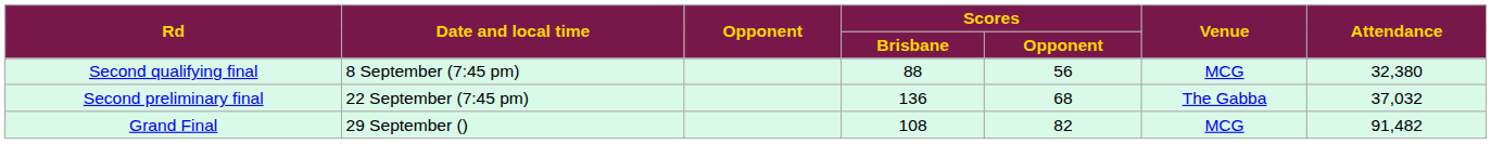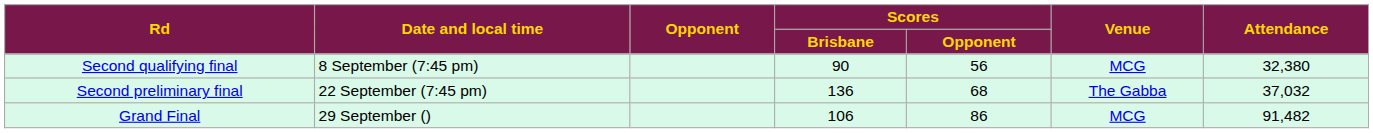 <table class="wikitable" style="font-size:90%; text-align:center; width: 100%; margin-left: auto; margin-right: auto;">
 <tr style="text-align:center; background:#78184A; color:gold; font-weight:bold">
 <td rowspan=2><strong>Rd</strong></td>
 <td rowspan=2><strong>Date and local time</strong></td>
 <td rowspan=2><strong>Opponent</strong></td>
 <td colspan=2><strong>Scores</strong></td>
 <td rowspan=2><strong>Venue</strong></td>
 <td rowspan=2><strong>Attendance</strong></td>
 </tr>
 <tr>
 <th style="background:#78184A; color:gold">Brisbane</th>
 <th style="background:#78184A; color:gold">Opponent</th>
 </tr>
 <tr style="background:#d9f9e9;">
 <td><a href='#'>Second qualifying final</a></td>
 <td align=left>8 September (7:45 pm)</td>
 <td align=left></td>
-<td>88</td>
+<td>90</td>
 <td>56</td>
 <td><a href='#'>MCG</a></td>
 <td>32,380</td>
 </tr>
 <tr style="background:#d9f9e9;">
 <td><a href='#'>Second preliminary final</a></td>
 <td align=left>22 September (7:45 pm)</td>
 <td align=left></td>
 <td>136</td>
 <td>68</td>
 <td><a href='#'>The Gabba</a></td>
 <td>37,032</td>
 </tr>
 <tr style="background:#d9f9e9;">
 <td><a href='#'>Grand Final</a></td>
 <td align=left>29 September ()</td>
 <td align=left></td>
-<td>108</td>
-<td>82</td>
+<td>106</td>
+<td>86</td>
 <td><a href='#'>MCG</a></td>
 <td>91,482</td>
 </tr>
 </table>
